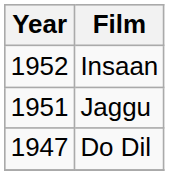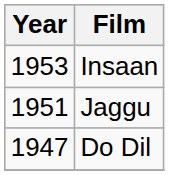 <table class="wikitable sortable">
 <tr>
 <th>Year</th>
 <th>Film</th>
 </tr>
 <tr>
-<td>1952</td>
+<td>1953</td>
 <td>Insaan</td>
 </tr>
 <tr>
 <td>1951</td>
 <td>Jaggu</td>
 </tr>
 <tr>
 <td>1947</td>
 <td>Do Dil</td>
 </tr>
 <tr>
 </tr>
 </table>
